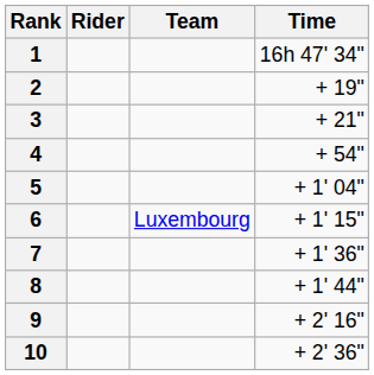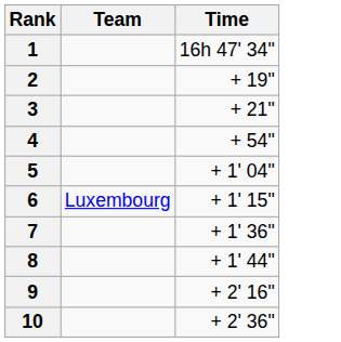 <table class="wikitable" margin-bottom:0;">
 <tr>
 <th scope="col">Rank</th>
-<th scope="col">Rider</th>
 <th scope="col">Team</th>
 <th scope="col">Time</th>
 </tr>
 <tr>
 <th scope="row">1</th>
-<td>  </td>
 <td></td>
 <td align="right">16h 47' 34"</td>
 </tr>
 <tr>
 <th scope="row">2</th>
 <td></td>
-<td></td>
 <td align="right">+ 19"</td>
 </tr>
 <tr>
 <th scope="row">3</th>
-<td></td>
 <td></td>
 <td align="right">+ 21"</td>
 </tr>
 <tr>
 <th scope="row">4</th>
 <td></td>
-<td></td>
 <td align="right">+ 54"</td>
 </tr>
 <tr>
 <th scope="row">5</th>
 <td></td>
-<td></td>
 <td align="right">+ 1' 04"</td>
 </tr>
 <tr>
 <th scope="row">6</th>
-<td></td>
 <td><a href='#'>Luxembourg</a></td>
 <td align="right">+ 1' 15"</td>
 </tr>
 <tr>
 <th scope="row">7</th>
 <td></td>
-<td></td>
 <td align="right">+ 1' 36"</td>
 </tr>
 <tr>
 <th scope="row">8</th>
-<td></td>
 <td></td>
 <td align="right">+ 1' 44"</td>
 </tr>
 <tr>
 <th scope="row">9</th>
 <td></td>
-<td></td>
 <td align="right">+ 2' 16"</td>
 </tr>
 <tr>
 <th scope="row">10</th>
 <td></td>
-<td></td>
 <td align="right">+ 2' 36"</td>
 </tr>
 </table>
